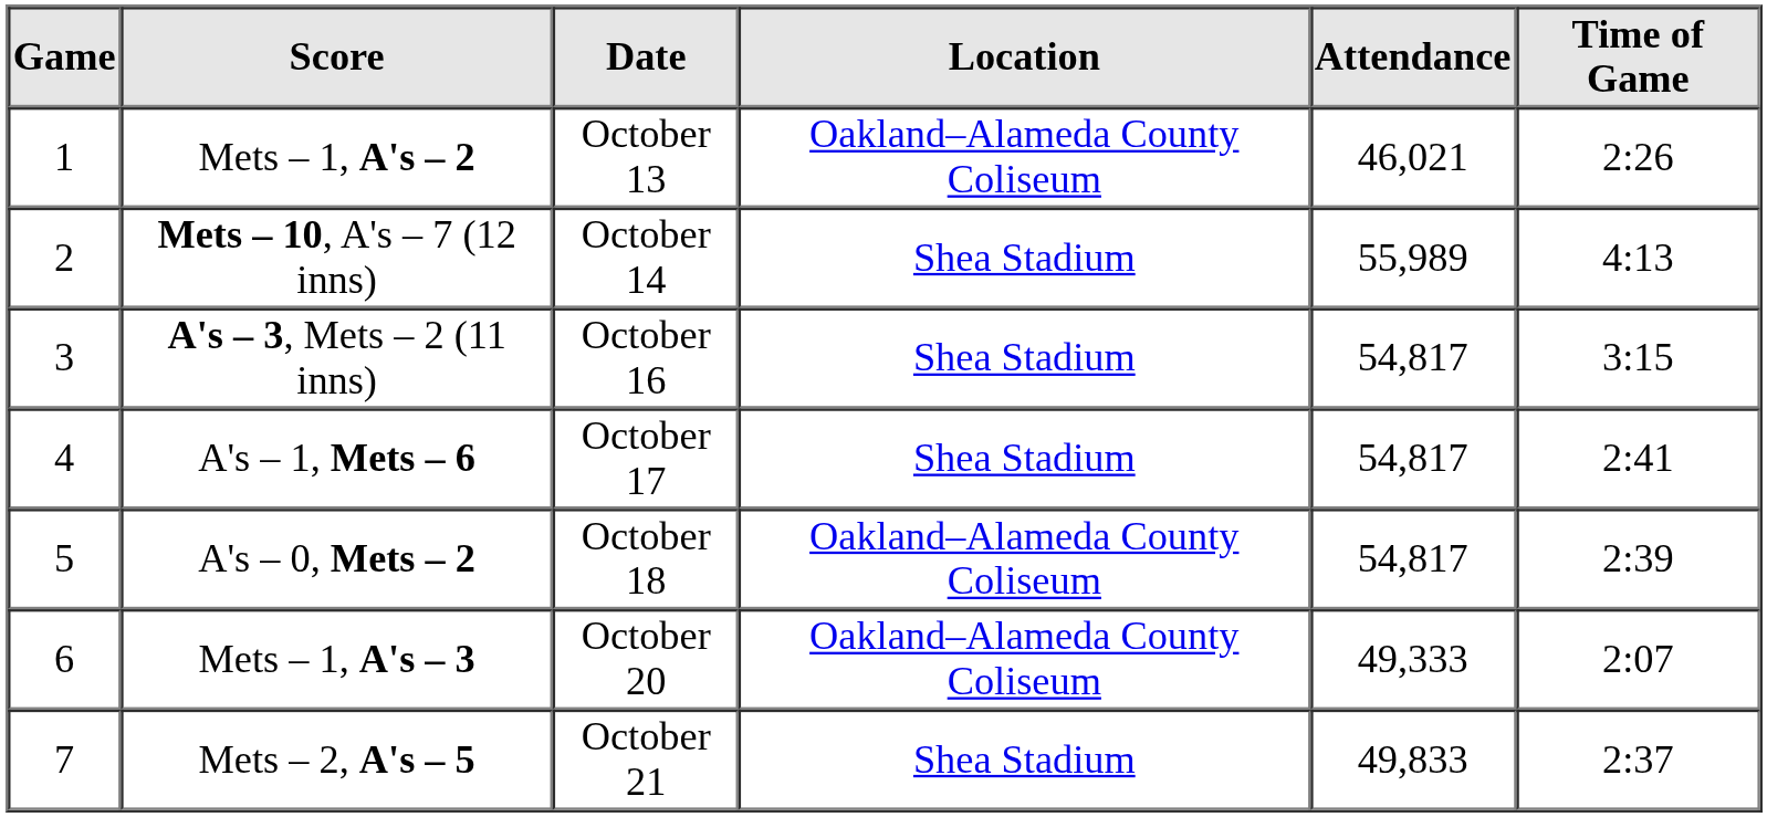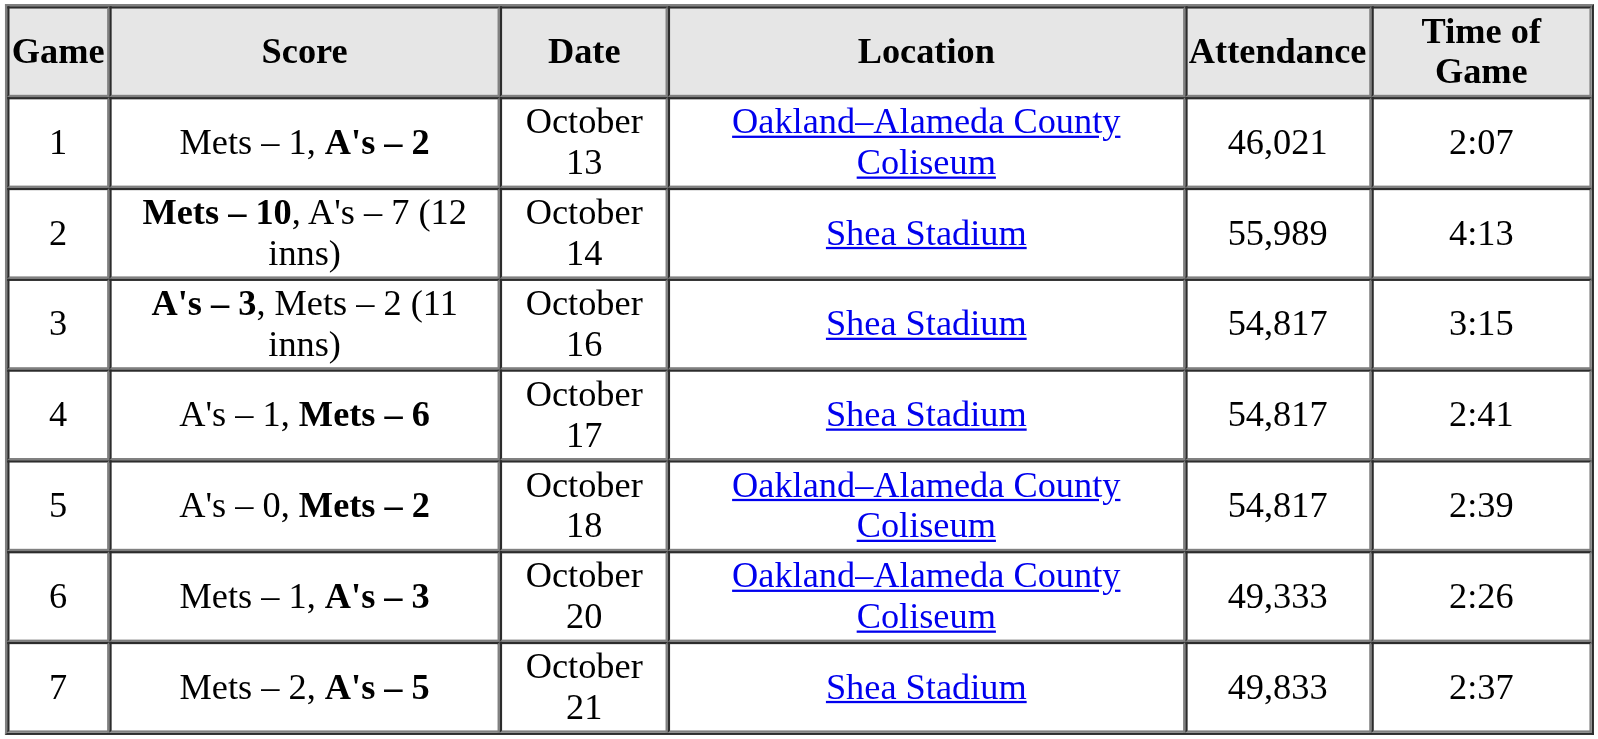 <table border=1 cellspacing=0 width=700 style="margin-left:3em;">
 <tr style="text-align:center; background-color:#e6e6e6;">
 <th width=>Game</th>
 <th width=>Score</th>
 <th width=>Date</th>
 <th width=>Location</th>
 <th width=>Attendance</th>
 <th width=>Time of Game</th>
 </tr>
 <tr style="text-align:center;">
 <td>1</td>
 <td>Mets – 1, <strong>A's – 2</strong></td>
 <td>October 13</td>
 <td><a href='#'>Oakland–Alameda County Coliseum</a></td>
 <td>46,021</td>
-<td>2:26</td>
+<td>2:07</td>
 </tr>
 <tr style="text-align:center;">
 <td>2</td>
 <td><strong>Mets – 10</strong>, A's – 7 (12 inns)</td>
 <td>October 14</td>
 <td><a href='#'>Shea Stadium</a></td>
 <td>55,989</td>
 <td>4:13</td>
 </tr>
 <tr style="text-align:center;">
 <td>3</td>
 <td><strong>A's – 3</strong>, Mets – 2 (11 inns)</td>
 <td>October 16</td>
 <td><a href='#'>Shea Stadium</a></td>
 <td>54,817</td>
 <td>3:15</td>
 </tr>
 <tr style="text-align:center;">
 <td>4</td>
 <td>A's – 1, <strong>Mets – 6</strong></td>
 <td>October 17</td>
 <td><a href='#'>Shea Stadium</a></td>
 <td>54,817</td>
 <td>2:41</td>
 </tr>
 <tr style="text-align:center;">
 <td>5</td>
 <td>A's – 0, <strong>Mets – 2</strong></td>
 <td>October 18</td>
 <td><a href='#'>Oakland–Alameda County Coliseum</a></td>
 <td>54,817</td>
 <td>2:39</td>
 </tr>
 <tr style="text-align:center;">
 <td>6</td>
 <td>Mets – 1, <strong>A's – 3</strong></td>
 <td>October 20</td>
 <td><a href='#'>Oakland–Alameda County Coliseum</a></td>
 <td>49,333</td>
-<td>2:07</td>
+<td>2:26</td>
 </tr>
 <tr style="text-align:center;">
 <td>7</td>
 <td>Mets – 2, <strong>A's – 5</strong></td>
 <td>October 21</td>
 <td><a href='#'>Shea Stadium</a></td>
 <td>49,833</td>
 <td>2:37</td>
 </tr>
 <tr style="text-align:center;">
 </tr>
 <tr>
 </tr>
 </table>
